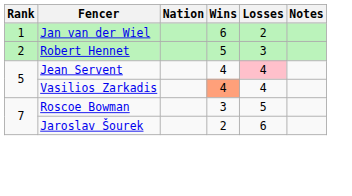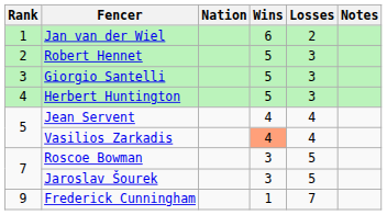 <table class="wikitable sortable" style="text-align:center">
 <tr>
 <th>Rank</th>
 <th>Fencer</th>
 <th>Nation</th>
 <th>Wins</th>
 <th>Losses</th>
 <th>Notes</th>
 </tr>
 <tr bgcolor=bbf3bb>
 <td>1</td>
 <td style="text-align: left;"><a href='#'>Jan van der Wiel</a></td>
 <td align=left></td>
 <td>6</td>
 <td>2</td>
 <td></td>
 </tr>
 <tr bgcolor=bbf3bb>
 <td>2</td>
 <td style="text-align: left;"><a href='#'>Robert Hennet</a></td>
 <td align=left></td>
 <td>5</td>
 <td>3</td>
 <td></td>
 </tr>
+<tr bgcolor=bbf3bb>
+<td>3</td>
+<td style="text-align: left;"><a href='#'>Giorgio Santelli</a></td>
+<td align=left></td>
+<td>5</td>
+<td>3</td>
+<td></td>
+</tr>
+<tr bgcolor=bbf3bb>
+<td>4</td>
+<td style="text-align: left;"><a href='#'>Herbert Huntington</a></td>
+<td align=left></td>
+<td>5</td>
+<td>3</td>
+<td></td>
+</tr>
 <tr>
 <td rowspan="2">5</td>
 <td style="text-align: left;"><a href='#'>Jean Servent</a></td>
 <td align=left></td>
 <td>4</td>
-<td style="background: pink;">4</td>
+<td>4</td>
 <td></td>
 </tr>
 <tr>
 <td style="text-align: left;"><a href='#'>Vasilios Zarkadis</a></td>
 <td align=left></td>
 <td style="background: lightsalmon;">4</td>
 <td>4</td>
 <td></td>
 </tr>
 <tr>
 <td rowspan="2">7</td>
 <td style="text-align: left;"><a href='#'>Roscoe Bowman</a></td>
 <td align=left></td>
 <td>3</td>
 <td>5</td>
 <td></td>
 </tr>
 <tr>
 <td style="text-align: left;"><a href='#'>Jaroslav Šourek</a></td>
 <td align=left></td>
-<td>2</td>
-<td>6</td>
+<td>3</td>
+<td>5</td>
+<td></td>
+</tr>
+<tr>
+<td>9</td>
+<td style="text-align: left;"><a href='#'>Frederick Cunningham</a></td>
+<td align=left></td>
+<td>1</td>
+<td>7</td>
 <td></td>
 </tr>
 </table>
